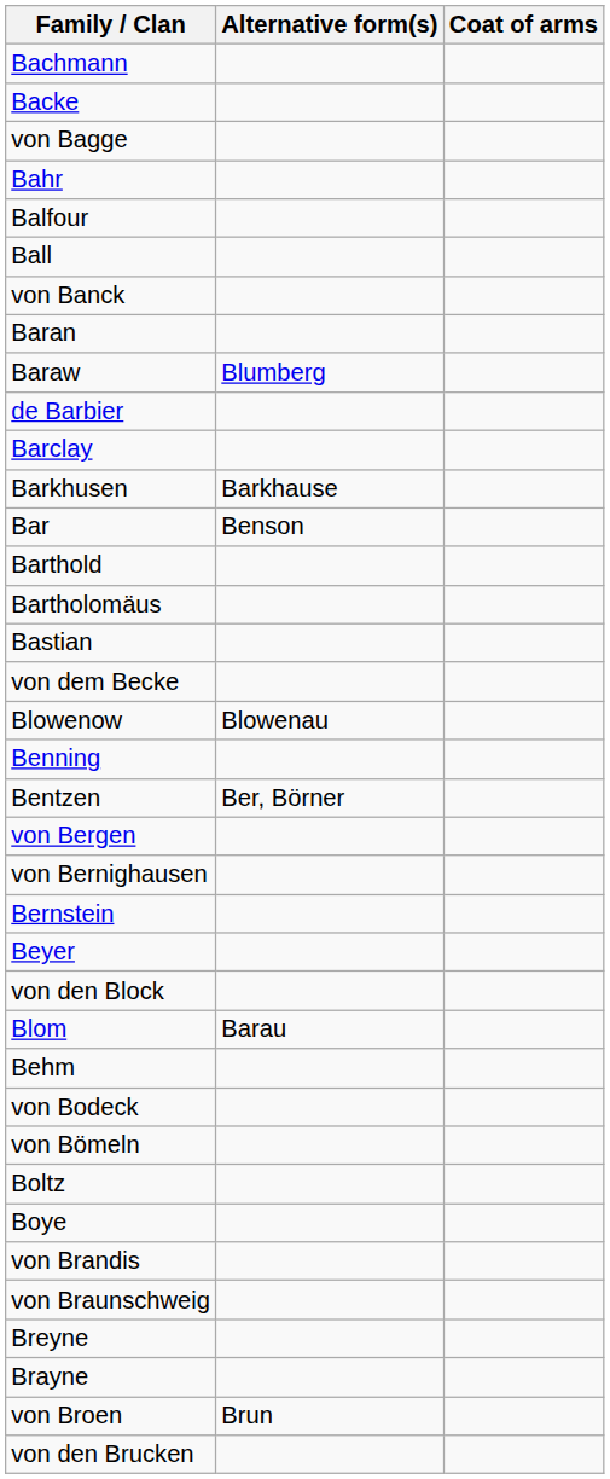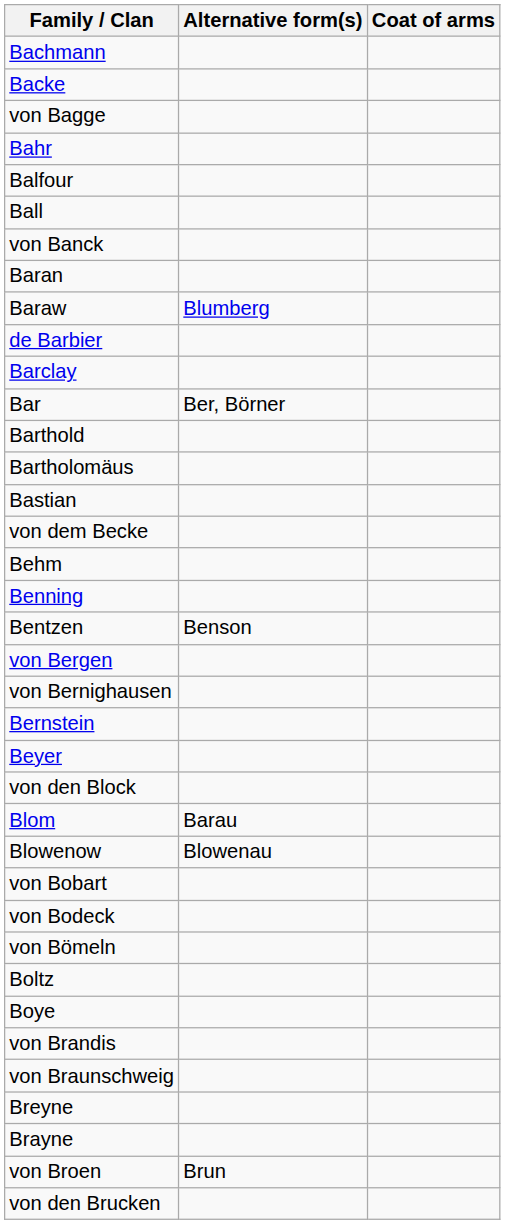 <table class="wikitable">
 <tr>
 <th>Family / Clan</th>
 <th>Alternative form(s)</th>
 <th>Coat of arms</th>
 </tr>
 <tr>
 <td><a href='#'>Bachmann</a></td>
 <td></td>
 <td></td>
 </tr>
 <tr>
 <td><a href='#'>Backe</a></td>
 <td></td>
 <td></td>
 </tr>
 <tr>
 <td>von Bagge</td>
 <td></td>
 <td></td>
 </tr>
 <tr>
 <td><a href='#'>Bahr</a></td>
 <td></td>
 <td></td>
 </tr>
 <tr>
 <td>Balfour</td>
 <td></td>
 <td></td>
 </tr>
 <tr>
 <td>Ball</td>
 <td></td>
 <td></td>
 </tr>
 <tr>
 <td>von Banck</td>
 <td></td>
 <td></td>
 </tr>
 <tr>
 <td>Baran</td>
 <td></td>
 <td></td>
 </tr>
 <tr>
 <td>Baraw</td>
 <td><a href='#'>Blumberg</a></td>
 <td></td>
 </tr>
 <tr>
 <td><a href='#'>de Barbier</a></td>
 <td></td>
 <td></td>
 </tr>
 <tr>
 <td><a href='#'>Barclay</a></td>
 <td></td>
 <td></td>
 </tr>
 <tr>
-<td>Barkhusen</td>
-<td>Barkhause</td>
-<td></td>
-</tr>
-<tr>
 <td>Bar</td>
-<td>Benson</td>
+<td>Ber, Börner</td>
 <td></td>
 </tr>
 <tr>
 <td>Barthold</td>
 <td></td>
 <td></td>
 </tr>
 <tr>
 <td>Bartholomäus</td>
 <td></td>
 <td></td>
 </tr>
 <tr>
 <td>Bastian</td>
 <td></td>
 <td></td>
 </tr>
 <tr>
 <td>von dem Becke</td>
 <td></td>
 <td></td>
 </tr>
 <tr>
-<td>Blowenow</td>
-<td>Blowenau</td>
+<td>Behm</td>
+<td></td>
 <td></td>
 </tr>
 <tr>
 <td><a href='#'>Benning</a></td>
 <td></td>
 <td></td>
 </tr>
 <tr>
 <td>Bentzen</td>
-<td>Ber, Börner</td>
+<td>Benson</td>
 <td></td>
 </tr>
 <tr>
 <td><a href='#'>von Bergen</a></td>
 <td></td>
 <td></td>
 </tr>
 <tr>
 <td>von Bernighausen</td>
 <td></td>
 <td></td>
 </tr>
 <tr>
 <td><a href='#'>Bernstein</a></td>
 <td></td>
 <td></td>
 </tr>
 <tr>
 <td><a href='#'>Beyer</a></td>
 <td></td>
 <td></td>
 </tr>
 <tr>
 <td>von den Block</td>
 <td></td>
 <td></td>
 </tr>
 <tr>
 <td><a href='#'>Blom</a></td>
 <td>Barau</td>
 <td></td>
 </tr>
 <tr>
-<td>Behm</td>
+<td>Blowenow</td>
+<td>Blowenau</td>
+<td></td>
+</tr>
+<tr>
+<td>von Bobart</td>
 <td></td>
 <td></td>
 </tr>
 <tr>
 <td>von Bodeck</td>
 <td></td>
 <td></td>
 </tr>
 <tr>
 <td>von Bömeln</td>
 <td></td>
 <td></td>
 </tr>
 <tr>
 <td>Boltz</td>
 <td></td>
 <td></td>
 </tr>
 <tr>
 <td>Boye</td>
 <td></td>
 <td></td>
 </tr>
 <tr>
 <td>von Brandis</td>
 <td></td>
 <td></td>
 </tr>
 <tr>
 <td>von Braunschweig</td>
 <td></td>
 <td></td>
 </tr>
 <tr>
 <td>Breyne</td>
 <td></td>
 <td></td>
 </tr>
 <tr>
 <td>Brayne</td>
 <td></td>
 <td></td>
 </tr>
 <tr>
 <td>von Broen</td>
 <td>Brun</td>
 <td></td>
 </tr>
 <tr>
 <td>von den Brucken</td>
 <td></td>
 <td></td>
 </tr>
 </table>
